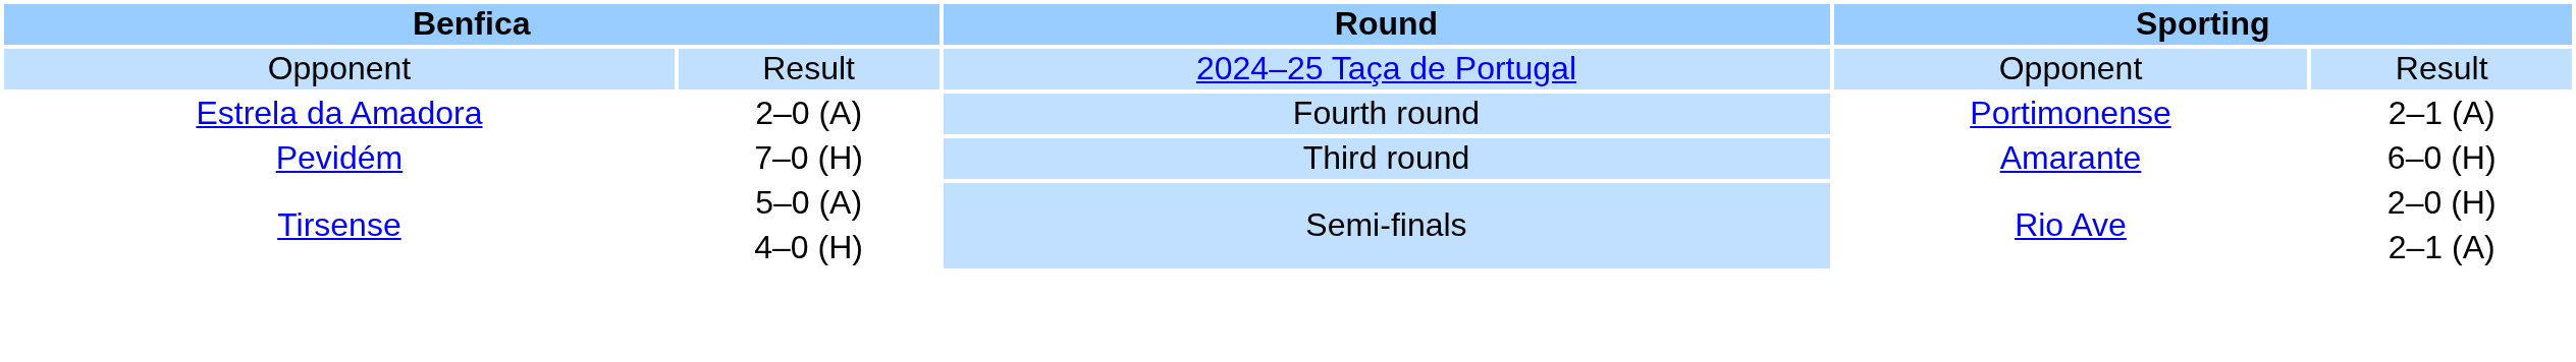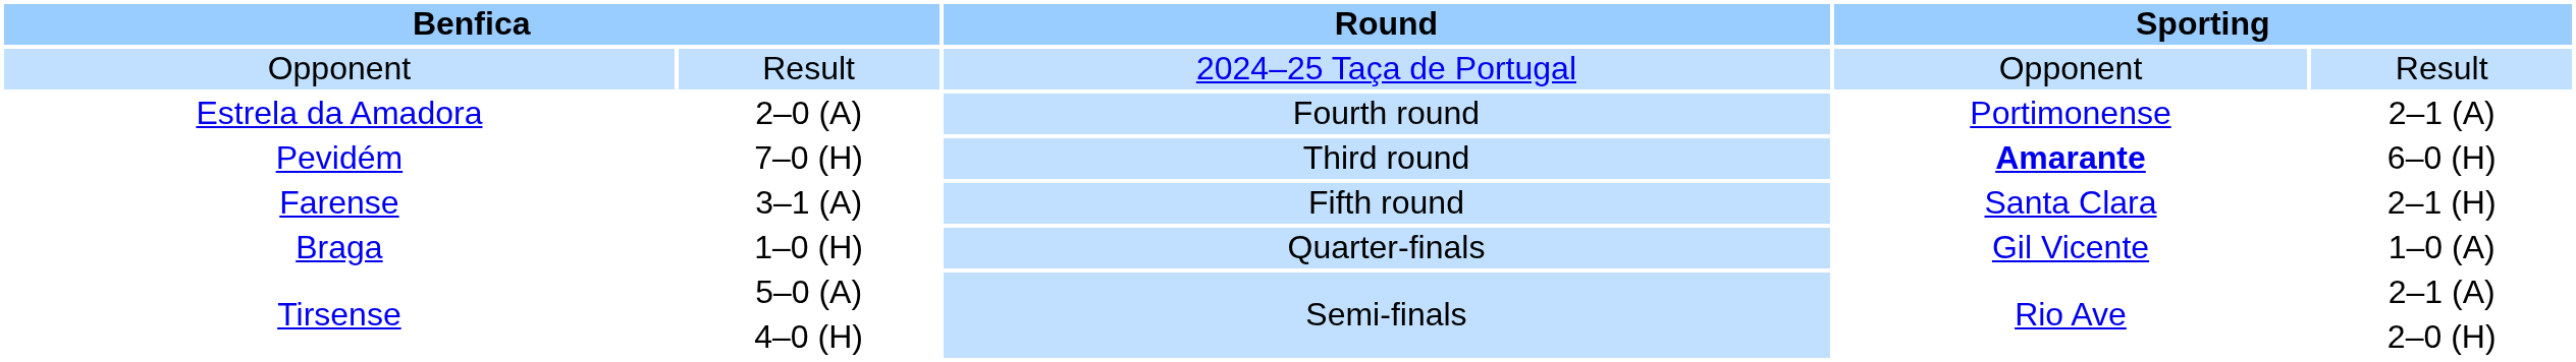 <table style="width:100%; text-align:center;">
 <tr style="vertical-align:top; background:#9cf;">
 <th colspan=2 style="width:1*">Benfica</th>
 <th>Round</th>
 <th colspan=2 style="width:1*">Sporting</th>
 </tr>
 <tr style="vertical-align:top; background:#c1e0ff;">
 <td>Opponent</td>
 <td>Result</td>
 <td><a href='#'>2024–25 Taça de Portugal</a></td>
 <td>Opponent</td>
 <td>Result</td>
 </tr>
 <tr>
 <td><a href='#'>Estrela da Amadora</a></td>
 <td>2–0 (A)</td>
 <td style="background:#c1e0ff;">Fourth round</td>
 <td><a href='#'>Portimonense</a></td>
 <td>2–1 (A)</td>
 </tr>
 <tr>
 <td><a href='#'>Pevidém</a></td>
 <td>7–0 (H)</td>
 <td style="background:#c1e0ff;">Third round</td>
-<td><a href='#'>Amarante</a></td>
+<td><strong><a href='#'>Amarante</a></strong></td>
 <td>6–0 (H)</td>
+</tr>
+<tr>
+<td><a href='#'>Farense</a></td>
+<td>3–1 (A)</td>
+<td style="background:#c1e0ff;">Fifth round</td>
+<td><a href='#'>Santa Clara</a></td>
+<td>2–1 (H)</td>
+</tr>
+<tr>
+<td><a href='#'>Braga</a></td>
+<td>1–0 (H)</td>
+<td style="background:#c1e0ff;">Quarter-finals</td>
+<td><a href='#'>Gil Vicente</a></td>
+<td>1–0 (A)</td>
 </tr>
 <tr>
 <td rowspan="2"><a href='#'>Tirsense</a></td>
 <td>5–0 (A)</td>
 <td rowspan="2" style="background:#c1e0ff;">Semi-finals</td>
 <td rowspan="2"><a href='#'>Rio Ave</a></td>
-<td>2–0 (H)</td>
+<td>2–1 (A)</td>
 </tr>
 <tr>
 <td>4–0 (H)</td>
-<td>2–1 (A)</td>
+<td>2–0 (H)</td>
 </tr>
 </table>
